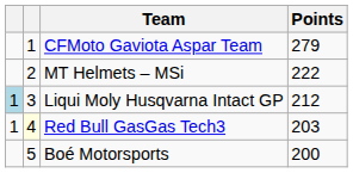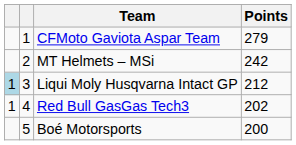 <table class="wikitable" style="font-size: 95%;">
 <tr>
 <th></th>
 <th></th>
 <th>Team</th>
 <th>Points</th>
 </tr>
 <tr>
 <td></td>
 <td align=center>1</td>
 <td> <a href='#'>CFMoto Gaviota Aspar Team</a></td>
 <td align=left>279</td>
 </tr>
 <tr>
 <td></td>
 <td align=center>2</td>
 <td> MT Helmets – MSi</td>
-<td align=left>222</td>
+<td align=left>242</td>
 </tr>
 <tr>
 <td style="background: lightblue;"> 1</td>
 <td align=center>3</td>
 <td> Liqui Moly Husqvarna Intact GP</td>
 <td align=left>212</td>
 </tr>
 <tr>
 <td> 1</td>
-<td align=center style="background: lightyellow;">4</td>
+<td align=center>4</td>
 <td> <a href='#'>Red Bull GasGas Tech3</a></td>
-<td align=left>203</td>
+<td align=left>202</td>
 </tr>
 <tr>
 <td></td>
 <td align=center>5</td>
 <td> Boé Motorsports</td>
 <td align=left>200</td>
 </tr>
 </table>
